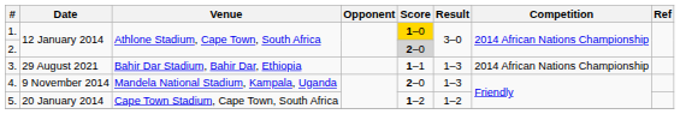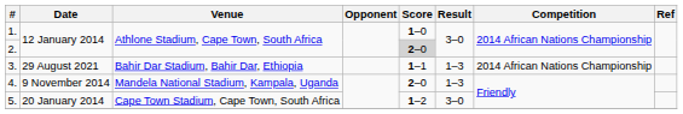 <table class="wikitable" style="font-size:95%;">
 <tr>
 <th>#</th>
 <th>Date</th>
 <th>Venue</th>
 <th>Opponent</th>
 <th>Score</th>
 <th>Result</th>
 <th>Competition</th>
 <th>Ref</th>
 </tr>
 <tr>
 <td>1.</td>
 <td rowspan="2">12 January 2014</td>
 <td rowspan="2"><a href='#'>Athlone Stadium</a>, <a href='#'>Cape Town</a>, <a href='#'>South Africa</a></td>
 <td rowspan="2"></td>
-<td style="background: gold; text-align:center;"><strong>1</strong>–0</td>
+<td style="text-align:center;"><strong>1</strong>–0</td>
 <td rowspan="2" style="text-align:center;">3–0</td>
 <td rowspan="2"><a href='#'>2014 African Nations Championship</a></td>
 <td rowspan="2"></td>
 </tr>
 <tr>
 <td>2.</td>
 <td style="background: lightgrey; text-align:center;"><strong>2</strong>–0</td>
 </tr>
 <tr>
 <td>3.</td>
 <td>29 August 2021</td>
 <td><a href='#'>Bahir Dar Stadium</a>, <a href='#'>Bahir Dar</a>, <a href='#'>Ethiopia</a></td>
 <td></td>
 <td style="text-align:center;"><strong>1</strong>–1</td>
 <td style="text-align:center;">1–3</td>
 <td>2014 African Nations Championship</td>
 <td></td>
 </tr>
 <tr>
 <td>4.</td>
 <td>9 November 2014</td>
 <td><a href='#'>Mandela National Stadium</a>, <a href='#'>Kampala</a>, <a href='#'>Uganda</a></td>
 <td rowspan=2></td>
 <td style="text-align:center;"><strong>2</strong>–0</td>
 <td style="text-align:center;">1–3</td>
 <td rowspan=2><a href='#'>Friendly</a></td>
 <td></td>
 </tr>
 <tr>
 <td>5.</td>
 <td>20 January 2014</td>
 <td><a href='#'>Cape Town Stadium</a>, Cape Town, South Africa</td>
 <td style="text-align:center;"><strong>1</strong>–2</td>
-<td style="text-align:center;">1–2</td>
+<td style="text-align:center;">3–0</td>
 <td></td>
 </tr>
 <tr>
 </tr>
 </table>
